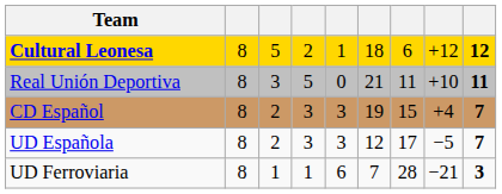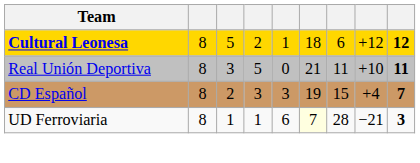 <table class="wikitable" style="text-align:center">
 <tr>
 <th width="175">Team</th>
 <th width="20"></th>
 <th width="20"></th>
 <th width="20"></th>
 <th width="20"></th>
 <th width="20"></th>
 <th width="20"></th>
 <th width="20"></th>
 <th width="20"></th>
 </tr>
 <tr bgcolor=gold>
 <td align=left><strong><a href='#'>Cultural Leonesa</a></strong></td>
 <td>8</td>
 <td>5</td>
 <td>2</td>
 <td>1</td>
 <td>18</td>
 <td>6</td>
 <td>+12</td>
 <td><strong>12</strong></td>
 </tr>
 <tr bgcolor=silver>
 <td align=left><a href='#'>Real Unión Deportiva</a></td>
 <td>8</td>
 <td>3</td>
 <td>5</td>
 <td>0</td>
 <td>21</td>
 <td>11</td>
 <td>+10</td>
 <td><strong>11</strong></td>
 </tr>
 <tr bgcolor=#cc9966>
 <td align=left><a href='#'>CD Español</a></td>
 <td>8</td>
 <td>2</td>
 <td>3</td>
 <td>3</td>
 <td>19</td>
 <td>15</td>
 <td>+4</td>
 <td><strong>7</strong></td>
 </tr>
 <tr>
-<td align=left><a href='#'>UD Española</a></td>
-<td>8</td>
-<td>2</td>
-<td>3</td>
-<td>3</td>
-<td>12</td>
-<td>17</td>
-<td>−5</td>
-<td><strong>7</strong></td>
-</tr>
-<tr>
 <td align=left>UD Ferroviaria</td>
 <td>8</td>
 <td>1</td>
 <td>1</td>
 <td>6</td>
-<td>7</td>
+<td style="background: lightyellow;">7</td>
 <td>28</td>
 <td>−21</td>
 <td><strong>3</strong></td>
 </tr>
 </table>
